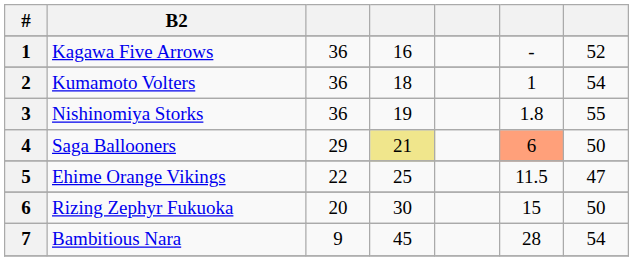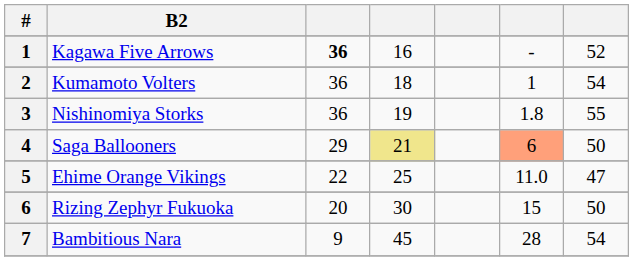 <table class="wikitable" width="500" style="font-size:95%; text-align:center">
 <tr>
 <th width="5%">#</th>
 <th width="30%">B2</th>
 <th width="7.5%"></th>
 <th width="7.5%"></th>
 <th width="7.5%"></th>
 <th width="7.5%"></th>
 <th width="7.5%"></th>
 </tr>
 <tr>
 </tr>
 <tr>
 <th>1</th>
 <td style="text-align:left;"><a href='#'>Kagawa Five Arrows</a></td>
-<td>36</td>
+<td><strong>36</strong></td>
 <td>16</td>
 <td></td>
 <td>-</td>
 <td>52</td>
 </tr>
 <tr>
 </tr>
 <tr>
 <th>2</th>
 <td style="text-align:left;"><a href='#'>Kumamoto Volters</a></td>
 <td>36</td>
 <td>18</td>
 <td></td>
 <td>1</td>
 <td>54</td>
 </tr>
 <tr>
 </tr>
 <tr>
 <th>3</th>
 <td style="text-align:left;"><a href='#'>Nishinomiya Storks</a></td>
 <td>36</td>
 <td>19</td>
 <td></td>
 <td>1.8</td>
 <td>55</td>
 </tr>
 <tr>
 </tr>
 <tr>
 <th>4</th>
 <td style="text-align:left;"><a href='#'>Saga Ballooners</a></td>
 <td>29</td>
 <td style="background: khaki;">21</td>
 <td></td>
 <td style="background: lightsalmon;">6</td>
 <td>50</td>
 </tr>
 <tr>
 </tr>
 <tr>
 <th>5</th>
 <td style="text-align:left;"><a href='#'>Ehime Orange Vikings</a></td>
 <td>22</td>
 <td>25</td>
 <td></td>
-<td>11.5</td>
+<td>11.0</td>
 <td>47</td>
 </tr>
 <tr>
 </tr>
 <tr>
 <th>6</th>
 <td style="text-align:left;"><a href='#'>Rizing Zephyr Fukuoka</a></td>
 <td>20</td>
 <td>30</td>
 <td></td>
 <td>15</td>
 <td>50</td>
 </tr>
 <tr>
 </tr>
 <tr>
 <th>7</th>
 <td style="text-align:left;"><a href='#'>Bambitious Nara</a></td>
 <td>9</td>
 <td>45</td>
 <td></td>
 <td>28</td>
 <td>54</td>
 </tr>
 <tr>
 </tr>
 </table>
